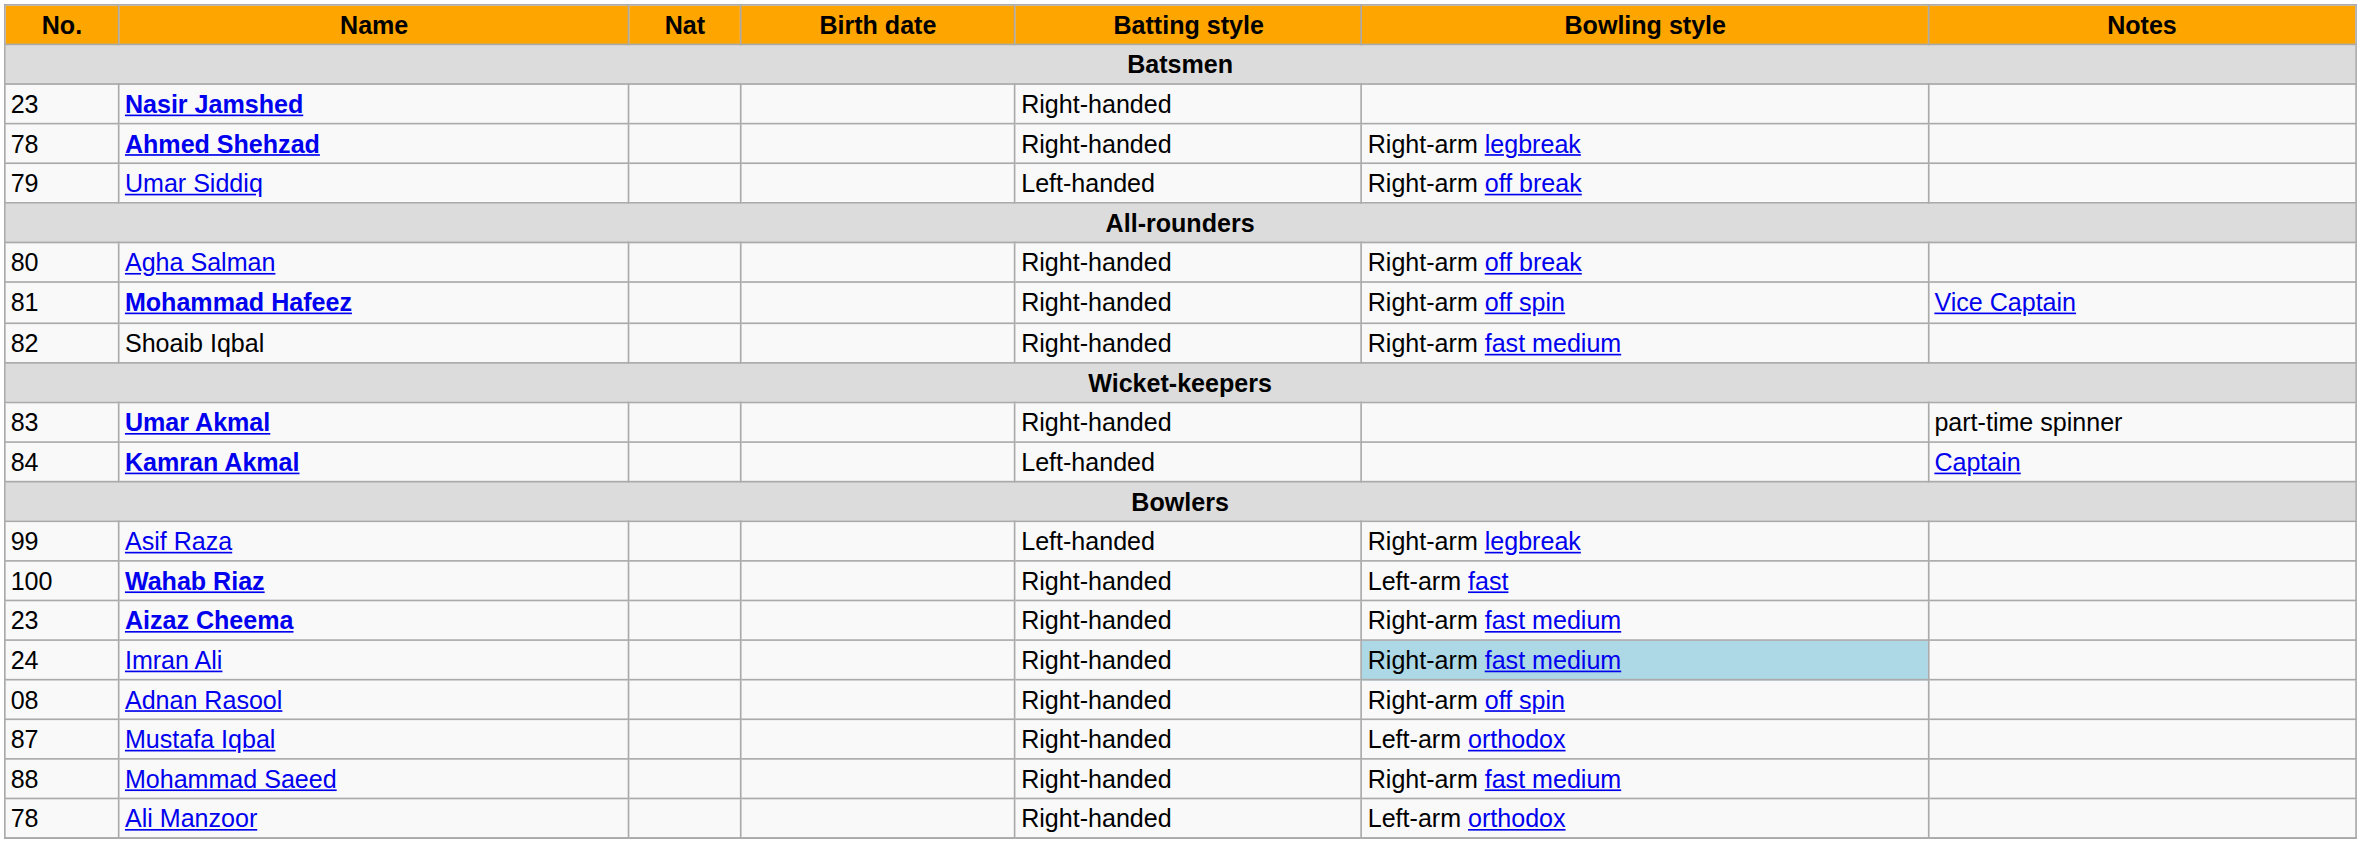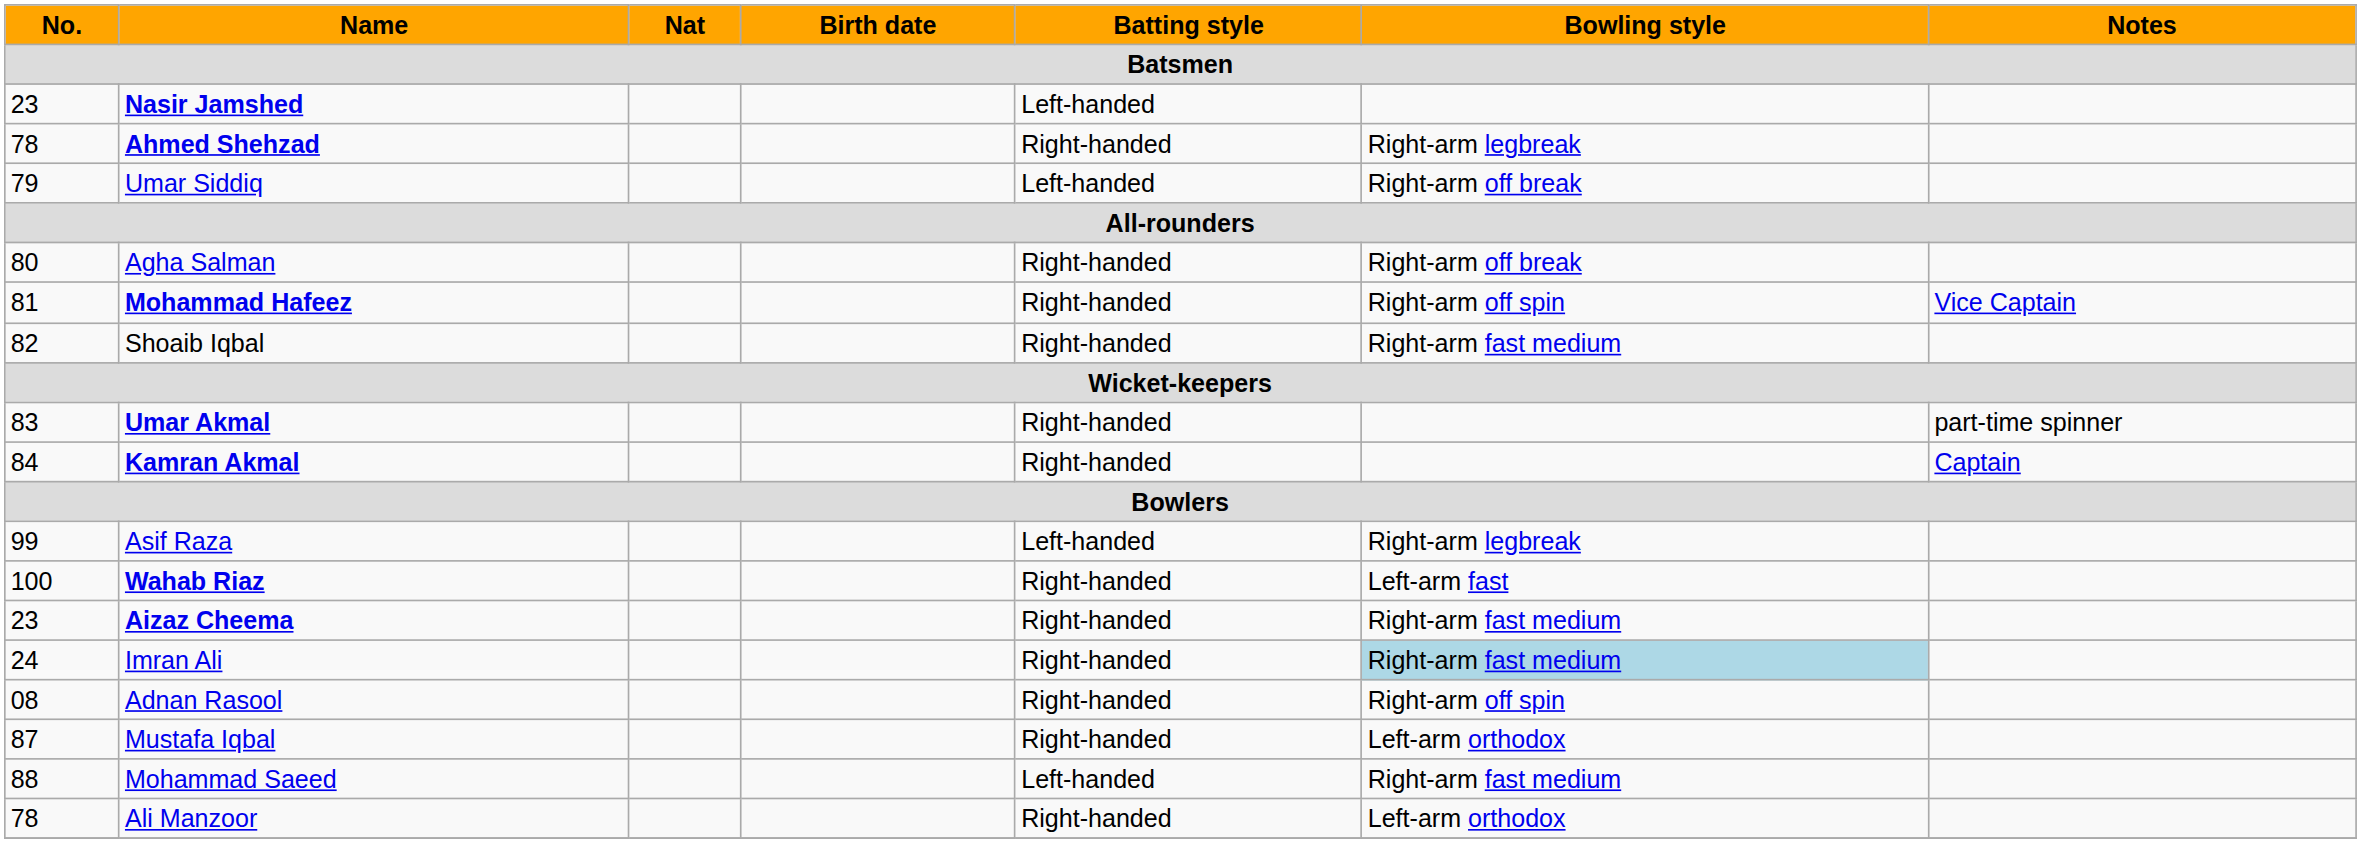 <table class="wikitable"  style="font-size:95%; width:90%;">
 <tr>
 <th style="text-align:center; background:orange; color:#000;">No.</th>
 <th style="text-align:center; background:orange; color:#000;">Name</th>
 <th style="text-align:center; background:orange; color:#000;">Nat</th>
 <th style="text-align:center; background:orange; color:#000;">Birth date</th>
 <th style="text-align:center; background:orange; color:#000;">Batting style</th>
 <th style="text-align:center; background:orange; color:#000;">Bowling style</th>
 <th style="text-align:center; background:orange; color:#000;">Notes</th>
 </tr>
 <tr>
 <th colspan="7"  style="background:#dcdcdc; text-align:center;">Batsmen</th>
 </tr>
 <tr>
 <td>23</td>
 <td><strong><a href='#'>Nasir Jamshed</a></strong></td>
 <td style="text-align:center"></td>
 <td></td>
-<td>Right-handed</td>
+<td>Left-handed</td>
 <td></td>
 <td></td>
 </tr>
 <tr>
 <td>78</td>
 <td><strong><a href='#'>Ahmed Shehzad</a></strong></td>
 <td style="text-align:center"></td>
 <td></td>
 <td>Right-handed</td>
 <td>Right-arm <a href='#'>legbreak</a></td>
 <td></td>
 </tr>
 <tr>
 <td>79</td>
 <td><a href='#'>Umar Siddiq</a></td>
 <td style="text-align:center"></td>
 <td></td>
 <td>Left-handed</td>
 <td>Right-arm <a href='#'>off break</a></td>
 <td></td>
 </tr>
 <tr>
 <th colspan="7"  style="background:#dcdcdc; text-align:center;">All-rounders</th>
 </tr>
 <tr>
 <td>80</td>
 <td><a href='#'>Agha Salman</a></td>
 <td style="text-align:center"></td>
 <td></td>
 <td>Right-handed</td>
 <td>Right-arm <a href='#'>off break</a></td>
 <td></td>
 </tr>
 <tr>
 <td>81</td>
 <td><strong><a href='#'>Mohammad Hafeez</a></strong></td>
 <td style="text-align:center"></td>
 <td></td>
 <td>Right-handed</td>
 <td>Right-arm <a href='#'>off spin</a></td>
 <td><a href='#'>Vice Captain</a></td>
 </tr>
 <tr>
 <td>82</td>
 <td>Shoaib Iqbal</td>
 <td style="text-align:center"></td>
 <td></td>
 <td>Right-handed</td>
 <td>Right-arm <a href='#'>fast medium</a></td>
 <td></td>
 </tr>
 <tr>
 <th colspan="7"  style="background:#dcdcdc; text-align:center;">Wicket-keepers</th>
 </tr>
 <tr>
 <td>83</td>
 <td><strong><a href='#'>Umar Akmal</a></strong></td>
 <td style="text-align:center"></td>
 <td></td>
 <td>Right-handed</td>
 <td></td>
 <td>part-time spinner</td>
 </tr>
 <tr>
 <td>84</td>
 <td><strong><a href='#'>Kamran Akmal</a></strong></td>
 <td style="text-align:center"></td>
 <td></td>
-<td>Left-handed</td>
+<td>Right-handed</td>
 <td></td>
 <td><a href='#'>Captain</a></td>
 </tr>
 <tr>
 <th colspan="7"  style="background:#dcdcdc; text-align:center;">Bowlers</th>
 </tr>
 <tr>
 <td>99</td>
 <td><a href='#'>Asif Raza</a></td>
 <td style="text-align:center"></td>
 <td></td>
 <td>Left-handed</td>
 <td>Right-arm <a href='#'>legbreak</a></td>
 <td></td>
 </tr>
 <tr>
 <td>100</td>
 <td><strong><a href='#'>Wahab Riaz</a></strong></td>
 <td style="text-align:center"></td>
 <td></td>
 <td>Right-handed</td>
 <td>Left-arm <a href='#'>fast</a></td>
 <td></td>
 </tr>
 <tr>
 <td>23</td>
 <td><strong><a href='#'>Aizaz Cheema</a></strong></td>
 <td style="text-align:center"></td>
 <td></td>
 <td>Right-handed</td>
 <td>Right-arm <a href='#'>fast medium</a></td>
 <td></td>
 </tr>
 <tr>
 <td>24</td>
 <td><a href='#'>Imran Ali</a></td>
 <td style="text-align:center"></td>
 <td></td>
 <td>Right-handed</td>
 <td style="background: lightblue;">Right-arm <a href='#'>fast medium</a></td>
 <td></td>
 </tr>
 <tr>
 <td>08</td>
 <td><a href='#'>Adnan Rasool</a></td>
 <td style="text-align:center"></td>
 <td></td>
 <td>Right-handed</td>
 <td>Right-arm <a href='#'>off spin</a></td>
 <td></td>
 </tr>
 <tr>
 <td>87</td>
 <td><a href='#'>Mustafa Iqbal</a></td>
 <td style="text-align:center"></td>
 <td></td>
 <td>Right-handed</td>
 <td>Left-arm <a href='#'>orthodox</a></td>
 <td></td>
 </tr>
 <tr>
 <td>88</td>
 <td><a href='#'>Mohammad Saeed</a></td>
 <td style="text-align:center"></td>
 <td></td>
-<td>Right-handed</td>
+<td>Left-handed</td>
 <td>Right-arm <a href='#'>fast medium</a></td>
 <td></td>
 </tr>
 <tr>
 <td>78</td>
 <td><a href='#'>Ali Manzoor</a></td>
 <td style="text-align:center"></td>
 <td></td>
 <td>Right-handed</td>
 <td>Left-arm <a href='#'>orthodox</a></td>
 <td></td>
 </tr>
 <tr>
 </tr>
 </table>
